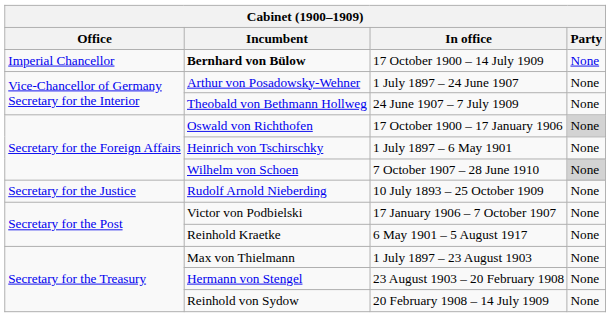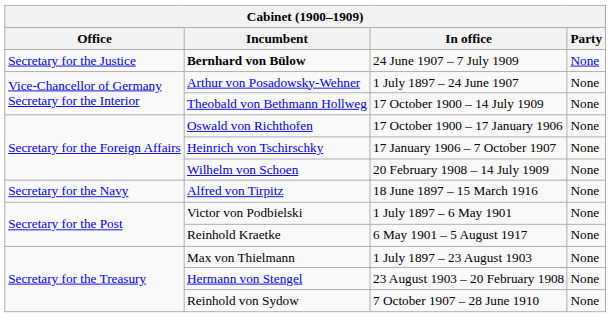 <table class="wikitable" style="font-size: 90%;" align=right>
 <tr>
 <th colspan=4>Cabinet (1900–1909) </th>
 </tr>
 <tr>
 <th colspan=1>Office</th>
 <th colspan=1>Incumbent</th>
 <th colspan=1>In office</th>
 <th colspan=1>Party</th>
 </tr>
 <tr>
-<td><a href='#'>Imperial Chancellor</a></td>
+<td><a href='#'>Secretary for the Justice</a></td>
 <td><strong>Bernhard von Bülow</strong></td>
-<td>17 October 1900 – 14 July 1909</td>
+<td>24 June 1907 – 7 July 1909</td>
 <td><a href='#'>None</a></td>
 </tr>
 <tr>
 <td rowspan=2><a href='#'>Vice-Chancellor of Germany</a><br><a href='#'>Secretary for the Interior</a></td>
 <td><a href='#'>Arthur von Posadowsky-Wehner</a></td>
 <td>1 July 1897 – 24 June 1907</td>
 <td>None</td>
 </tr>
 <tr>
 <td><a href='#'>Theobald von Bethmann Hollweg</a></td>
-<td>24 June 1907 – 7 July 1909</td>
+<td>17 October 1900 – 14 July 1909</td>
 <td>None</td>
 </tr>
 <tr>
 <td rowspan=3><a href='#'>Secretary for the Foreign Affairs</a></td>
 <td><a href='#'>Oswald von Richthofen</a></td>
 <td>17 October 1900 – 17 January 1906</td>
-<td style="background: lightgrey;">None</td>
+<td>None</td>
 </tr>
 <tr>
 <td><a href='#'>Heinrich von Tschirschky</a></td>
-<td>1 July 1897 – 6 May 1901</td>
+<td>17 January 1906 – 7 October 1907</td>
 <td>None</td>
 </tr>
 <tr>
 <td><a href='#'>Wilhelm von Schoen</a></td>
-<td>7 October 1907 – 28 June 1910</td>
-<td style="background: lightgrey;">None</td>
+<td>20 February 1908 – 14 July 1909</td>
+<td>None</td>
 </tr>
 <tr>
-<td><a href='#'>Secretary for the Justice</a></td>
-<td><a href='#'>Rudolf Arnold Nieberding</a></td>
-<td>10 July 1893 – 25 October 1909</td>
+<td><a href='#'>Secretary for the Navy</a></td>
+<td><a href='#'>Alfred von Tirpitz</a></td>
+<td>18 June 1897 – 15 March 1916</td>
 <td>None</td>
 </tr>
 <tr>
 <td rowspan=2><a href='#'>Secretary for the Post</a></td>
 <td>Victor von Podbielski</td>
-<td>17 January 1906 – 7 October 1907</td>
+<td>1 July 1897 – 6 May 1901</td>
 <td>None</td>
 </tr>
 <tr>
 <td>Reinhold Kraetke</td>
 <td>6 May 1901 – 5 August 1917</td>
 <td>None</td>
 </tr>
 <tr>
 <td rowspan=3><a href='#'>Secretary for the Treasury</a></td>
 <td>Max von Thielmann</td>
 <td>1 July 1897 – 23 August 1903</td>
 <td>None</td>
 </tr>
 <tr>
 <td><a href='#'>Hermann von Stengel</a></td>
 <td>23 August 1903 – 20 February 1908</td>
 <td>None</td>
 </tr>
 <tr>
 <td>Reinhold von Sydow</td>
-<td>20 February 1908 – 14 July 1909</td>
+<td>7 October 1907 – 28 June 1910</td>
 <td>None</td>
 </tr>
 </table>
